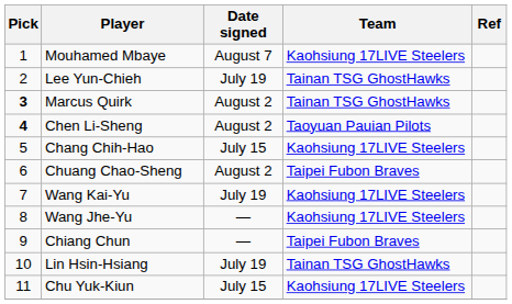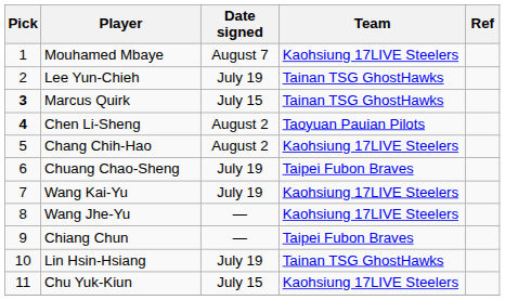 <table class="wikitable sortable" style="text-align:left">
 <tr>
 <th style="width:30px">Pick</th>
 <th style="width:170px">Player</th>
 <th style="width:80px">Date signed</th>
 <th style="width:200px">Team</th>
 <th class="unsortable" style="width:30px">Ref</th>
 </tr>
 <tr>
 <td align=center>1</td>
 <td>Mouhamed Mbaye</td>
 <td align=center>August 7</td>
 <td><a href='#'>Kaohsiung 17LIVE Steelers</a></td>
 <td align=center></td>
 </tr>
 <tr>
 <td align=center>2</td>
 <td>Lee Yun-Chieh</td>
 <td align=center>July 19</td>
 <td><a href='#'>Tainan TSG GhostHawks</a></td>
 <td align=center></td>
 </tr>
 <tr>
 <td align=center><strong>3</strong></td>
 <td>Marcus Quirk</td>
-<td align=center>August 2</td>
+<td align=center>July 15</td>
 <td><a href='#'>Tainan TSG GhostHawks</a></td>
 <td align=center></td>
 </tr>
 <tr>
 <td align=center><strong>4</strong></td>
 <td>Chen Li-Sheng</td>
 <td align=center>August 2</td>
 <td><a href='#'>Taoyuan Pauian Pilots</a></td>
 <td align=center></td>
 </tr>
 <tr>
 <td align=center>5</td>
 <td>Chang Chih-Hao</td>
-<td align=center>July 15</td>
+<td align=center>August 2</td>
 <td><a href='#'>Kaohsiung 17LIVE Steelers</a></td>
 <td align=center></td>
 </tr>
 <tr>
 <td align=center>6</td>
 <td>Chuang Chao-Sheng</td>
-<td align=center>August 2</td>
+<td align=center>July 19</td>
 <td><a href='#'>Taipei Fubon Braves</a></td>
 <td align=center></td>
 </tr>
 <tr>
 <td align=center>7</td>
 <td>Wang Kai-Yu</td>
 <td align=center>July 19</td>
 <td><a href='#'>Kaohsiung 17LIVE Steelers</a></td>
 <td align=center></td>
 </tr>
 <tr>
 <td align=center>8</td>
 <td>Wang Jhe-Yu</td>
 <td align=center>—</td>
 <td><a href='#'>Kaohsiung 17LIVE Steelers</a></td>
 <td align=center></td>
 </tr>
 <tr>
 <td align=center>9</td>
 <td>Chiang Chun</td>
 <td align=center>—</td>
 <td><a href='#'>Taipei Fubon Braves</a></td>
 <td align=center></td>
 </tr>
 <tr>
 <td align=center>10</td>
 <td>Lin Hsin-Hsiang</td>
 <td align=center>July 19</td>
 <td><a href='#'>Tainan TSG GhostHawks</a></td>
 <td align=center></td>
 </tr>
 <tr>
 <td align=center>11</td>
 <td>Chu Yuk-Kiun</td>
 <td align=center>July 15</td>
 <td><a href='#'>Kaohsiung 17LIVE Steelers</a></td>
 <td align=center></td>
 </tr>
 <tr>
 </tr>
 </table>
